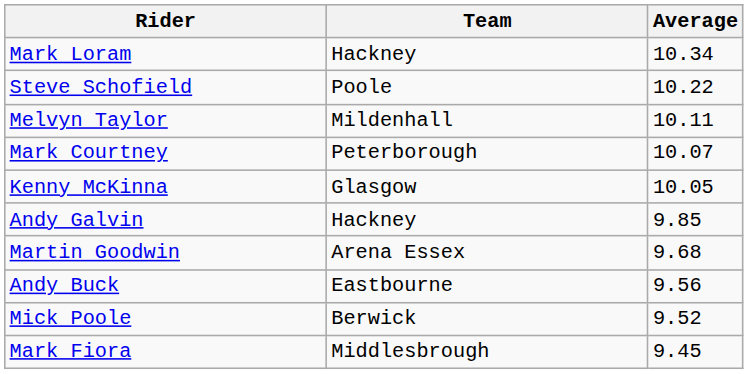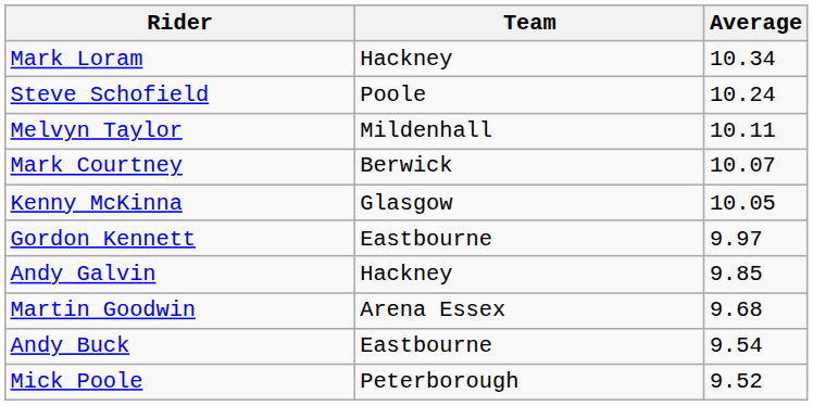 <table class="wikitable" style="font-size: 100%">
 <tr>
 <th width=200>Rider</th>
 <th width=200>Team</th>
 <th width=40>Average</th>
 </tr>
 <tr>
 <td align="left"><a href='#'>Mark Loram</a></td>
 <td>Hackney</td>
 <td>10.34</td>
 </tr>
 <tr>
 <td align="left"><a href='#'>Steve Schofield</a></td>
 <td>Poole</td>
-<td>10.22</td>
+<td>10.24</td>
 </tr>
 <tr>
 <td align="left"><a href='#'>Melvyn Taylor</a></td>
 <td>Mildenhall</td>
 <td>10.11</td>
 </tr>
 <tr>
 <td align="left"><a href='#'>Mark Courtney</a></td>
-<td>Peterborough</td>
+<td>Berwick</td>
 <td>10.07</td>
 </tr>
 <tr>
 <td align="left"><a href='#'>Kenny McKinna</a></td>
 <td>Glasgow</td>
 <td>10.05</td>
+</tr>
+<tr>
+<td align="left"><a href='#'>Gordon Kennett</a></td>
+<td>Eastbourne</td>
+<td>9.97</td>
 </tr>
 <tr>
 <td align="left"><a href='#'>Andy Galvin</a></td>
 <td>Hackney</td>
 <td>9.85</td>
 </tr>
 <tr>
 <td align="left"><a href='#'>Martin Goodwin</a></td>
 <td>Arena Essex</td>
 <td>9.68</td>
 </tr>
 <tr>
 <td align="left"><a href='#'>Andy Buck</a></td>
 <td>Eastbourne</td>
-<td>9.56</td>
+<td>9.54</td>
 </tr>
 <tr>
 <td align="left"><a href='#'>Mick Poole</a></td>
-<td>Berwick</td>
+<td>Peterborough</td>
 <td>9.52</td>
 </tr>
-<tr>
-<td align="left"><a href='#'>Mark Fiora</a></td>
-<td>Middlesbrough</td>
-<td>9.45</td>
-</tr>
 </table>
